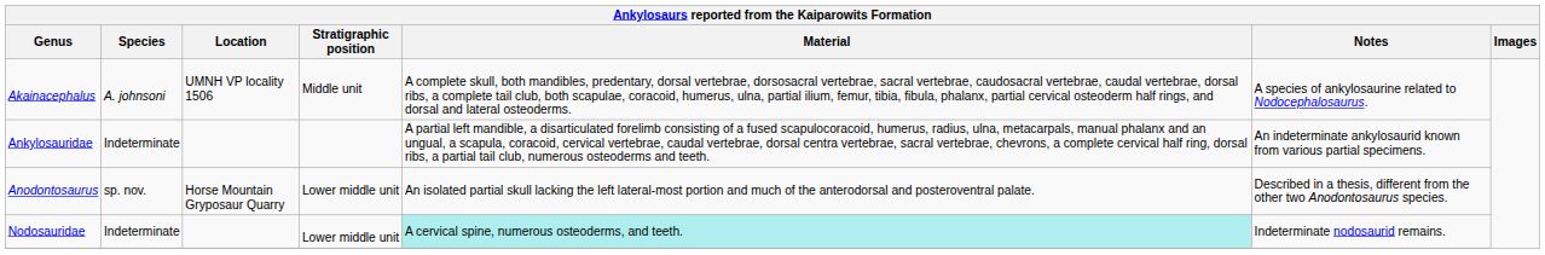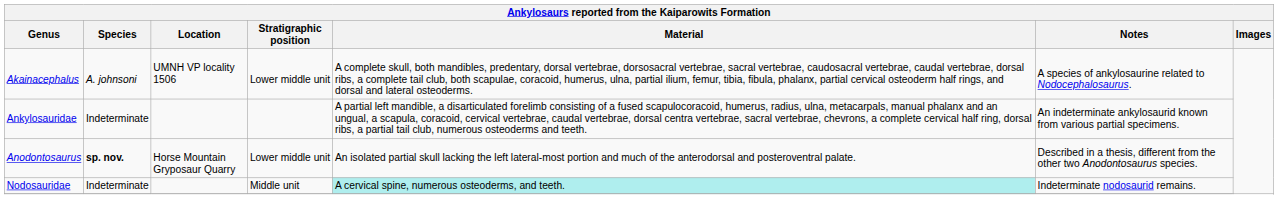 <table class="wikitable" align="center" width="100%">
 <tr>
 <th colspan="7" align="center"><strong><a href='#'>Ankylosaurs</a> reported from the Kaiparowits Formation</strong></th>
 </tr>
 <tr>
 <th>Genus</th>
 <th>Species</th>
 <th>Location</th>
 <th>Stratigraphic position</th>
 <th>Material</th>
 <th>Notes</th>
 <th>Images</th>
 </tr>
 <tr>
 <td><br><em><a href='#'>Akainacephalus</a></em></td>
 <td><br><em>A. johnsoni</em></td>
 <td>UMNH VP locality 1506</td>
-<td>Middle unit</td>
+<td><br>Lower middle unit</td>
 <td><br>A complete skull, both mandibles, predentary, dorsal vertebrae, dorsosacral vertebrae, sacral vertebrae, caudosacral vertebrae, caudal vertebrae, dorsal ribs, a complete tail club, both scapulae, coracoid, humerus, ulna, partial ilium, femur, tibia, fibula, phalanx, partial cervical osteoderm half rings, and dorsal and lateral osteoderms.</td>
 <td><br>A species of ankylosaurine related to <em><a href='#'>Nodocephalosaurus</a></em>.</td>
 <td rowspan="106"><br></td>
 </tr>
 <tr>
 <td><a href='#'>Ankylosauridae</a></td>
 <td>Indeterminate</td>
 <td></td>
 <td></td>
 <td>A partial left mandible, a disarticulated forelimb consisting of a fused scapulocoracoid, humerus, radius, ulna, metacarpals, manual phalanx and an ungual, a scapula, coracoid, cervical vertebrae, caudal vertebrae, dorsal centra vertebrae, sacral vertebrae, chevrons, a complete cervical half ring, dorsal ribs, a partial tail club, numerous osteoderms and teeth.</td>
 <td>An indeterminate ankylosaurid known from various partial specimens.</td>
 </tr>
 <tr>
 <td><em><a href='#'>Anodontosaurus</a></em></td>
-<td>sp. nov.</td>
+<td><strong>sp. nov.</strong></td>
 <td><br>Horse Mountain Gryposaur Quarry</td>
 <td>Lower middle unit</td>
 <td>An isolated partial skull lacking the left lateral-most portion and much of the anterodorsal and posteroventral palate.</td>
 <td>Described in a thesis, different from the other two <em>Anodontosaurus</em> species.</td>
 </tr>
 <tr>
 <td><a href='#'>Nodosauridae</a></td>
 <td>Indeterminate</td>
 <td></td>
-<td><br>Lower middle unit</td>
+<td>Middle unit</td>
 <td style="background: paleturquoise;">A cervical spine, numerous osteoderms, and teeth.</td>
 <td>Indeterminate <a href='#'>nodosaurid</a> remains.</td>
 </tr>
 <tr>
 </tr>
 </table>
